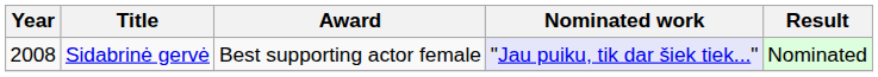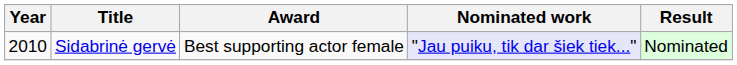 <table class="wikitable">
 <tr>
 <th>Year</th>
 <th>Title</th>
 <th>Award</th>
 <th>Nominated work</th>
 <th>Result</th>
 </tr>
 <tr>
-<td>2008</td>
+<td>2010</td>
 <td><a href='#'>Sidabrinė gervė</a></td>
 <td>Best supporting actor female</td>
 <td style="background: lavender;">"<a href='#'>Jau puiku, tik dar šiek tiek...</a>"</td>
 <td style="background: #ddffdd">Nominated</td>
 </tr>
 <tr>
 </tr>
 </table>
